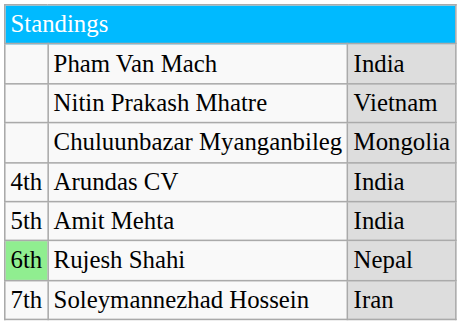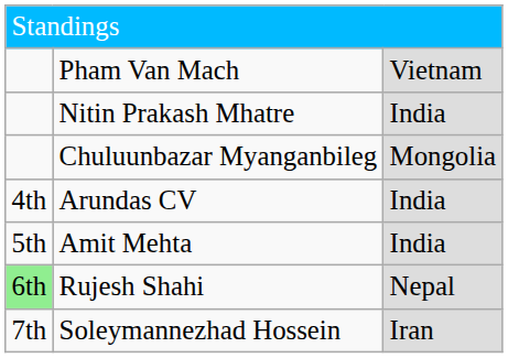 <table class="wikitable">
 <tr>
 <td colspan="3" style="background:#00baff;color:#fff">Standings</td>
 </tr>
 <tr>
 <td></td>
 <td>Pham Van Mach</td>
-<td style="background:#dddddd"> India</td>
+<td style="background:#dddddd"> Vietnam</td>
 </tr>
 <tr>
 <td></td>
 <td>Nitin Prakash Mhatre</td>
-<td style="background:#dddddd"> Vietnam</td>
+<td style="background:#dddddd"> India</td>
 </tr>
 <tr>
 <td></td>
 <td>Chuluunbazar Myanganbileg</td>
 <td style="background:#dddddd"> Mongolia</td>
 </tr>
 <tr>
 <td>4th</td>
 <td>Arundas CV</td>
 <td style="background:#dddddd"> India</td>
 </tr>
 <tr>
 <td>5th</td>
 <td>Amit Mehta</td>
 <td style="background:#dddddd"> India</td>
 </tr>
 <tr>
 <td style="background: lightgreen;">6th</td>
 <td>Rujesh Shahi</td>
 <td style="background:#dddddd"> Nepal</td>
 </tr>
 <tr>
 <td>7th</td>
 <td>Soleymannezhad Hossein</td>
 <td style="background:#dddddd"> Iran</td>
 </tr>
 </table>
